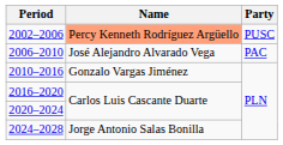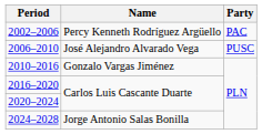 <table class="wikitable" style="margin:auto">
 <tr>
 <th>Period</th>
 <th>Name</th>
 <th>Party</th>
 </tr>
 <tr>
 <td><a href='#'>2002–2006</a></td>
-<td style="background: lightsalmon;">Percy Kenneth Rodríguez Argüello</td>
-<td> <a href='#'>PUSC</a></td>
+<td>Percy Kenneth Rodríguez Argüello</td>
+<td> <a href='#'>PAC</a></td>
 </tr>
 <tr>
 <td><a href='#'>2006–2010</a></td>
 <td>José Alejandro Alvarado Vega</td>
-<td> <a href='#'>PAC</a></td>
+<td> <a href='#'>PUSC</a></td>
 </tr>
 <tr>
 <td><a href='#'>2010–2016</a></td>
 <td>Gonzalo Vargas Jiménez</td>
 <td rowspan="4"> <a href='#'>PLN</a></td>
 </tr>
 <tr>
 <td><a href='#'>2016–2020</a></td>
 <td rowspan="2">Carlos Luis Cascante Duarte</td>
 </tr>
 <tr>
 <td><a href='#'>2020–2024</a></td>
 </tr>
 <tr>
 <td><a href='#'>2024–2028</a></td>
 <td>Jorge Antonio Salas Bonilla</td>
 </tr>
 </table>
